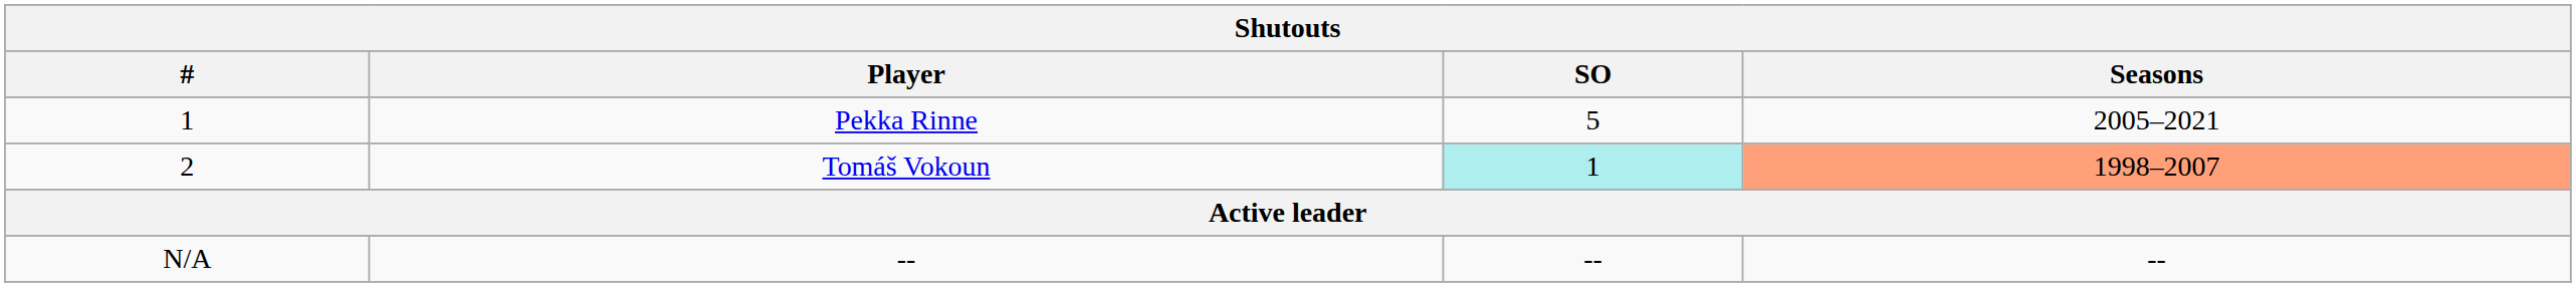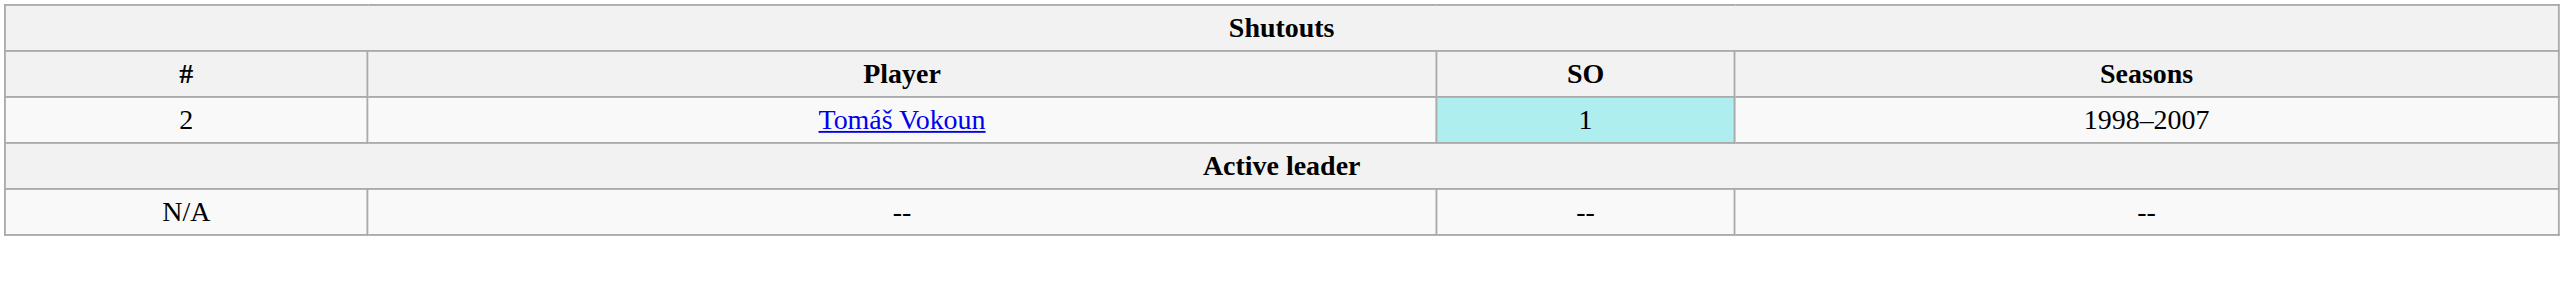 <table class="wikitable" style="text-align: center; font-size: 95%" width="70%">
 <tr>
 <th colspan="4">Shutouts</th>
 </tr>
 <tr>
 <th>#</th>
 <th>Player</th>
 <th>SO</th>
 <th>Seasons</th>
 </tr>
 <tr>
-<td>1</td>
-<td><a href='#'>Pekka Rinne</a></td>
-<td>5</td>
-<td>2005–2021</td>
-</tr>
-<tr>
 <td>2</td>
 <td><a href='#'>Tomáš Vokoun</a></td>
 <td style="background: paleturquoise;">1</td>
-<td style="background: lightsalmon;">1998–2007</td>
+<td>1998–2007</td>
 </tr>
 <tr>
 <th colspan="4">Active leader</th>
 </tr>
 <tr>
 <td>N/A</td>
 <td>--</td>
 <td>--</td>
 <td>--</td>
 </tr>
 </table>
